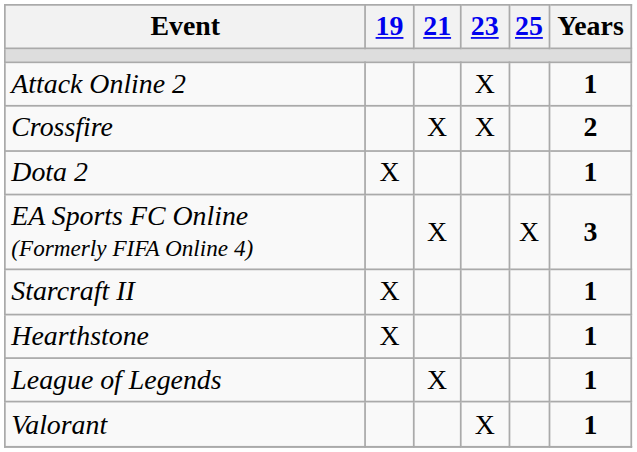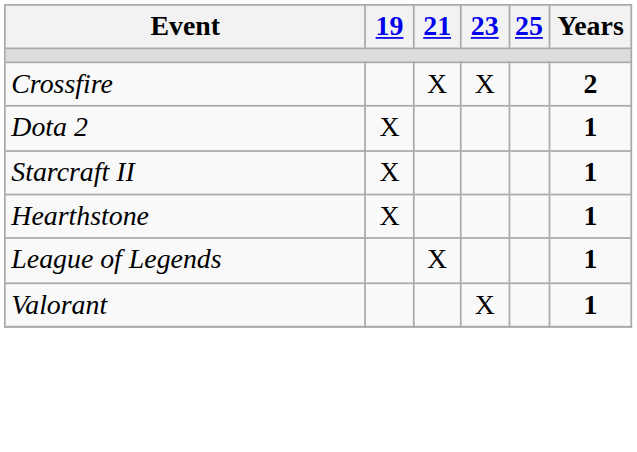 <table class="wikitable" style="text-align:center">
 <tr>
 <th width=200>Event</th>
 <th width=20><a href='#'>19</a></th>
 <th width=20><a href='#'>21</a></th>
 <th width=20><a href='#'>23</a></th>
 <th><a href='#'>25</a></th>
 <th width="40">Years</th>
 </tr>
 <tr bgcolor=#DDDDDD>
 <td colspan="6"></td>
-</tr>
-<tr>
-<td align=left><em>Attack Online 2</em></td>
-<td></td>
-<td></td>
-<td>X</td>
-<td></td>
-<td><strong>1</strong></td>
 </tr>
 <tr>
 <td align=left><em>Crossfire</em></td>
 <td></td>
 <td>X</td>
 <td>X</td>
 <td></td>
 <td><strong>2</strong></td>
 </tr>
 <tr>
 <td align=left><em>Dota 2</em></td>
 <td>X</td>
 <td></td>
 <td></td>
 <td></td>
 <td><strong>1</strong></td>
-</tr>
-<tr>
-<td align=left><em>EA Sports FC Online</em><br><em><small>(Formerly FIFA Online 4)</small></em></td>
-<td></td>
-<td>X</td>
-<td></td>
-<td>X</td>
-<td><strong>3</strong></td>
 </tr>
 <tr>
 <td align=left><em>Starcraft II</em></td>
 <td>X</td>
 <td></td>
 <td></td>
 <td></td>
 <td><strong>1</strong></td>
 </tr>
 <tr>
 <td align=left><em>Hearthstone</em></td>
 <td>X</td>
 <td></td>
 <td></td>
 <td></td>
 <td><strong>1</strong></td>
 </tr>
 <tr>
 <td align=left><em>League of Legends</em></td>
 <td></td>
 <td>X</td>
 <td></td>
 <td></td>
 <td><strong>1</strong></td>
 </tr>
 <tr>
 <td align=left><em>Valorant</em></td>
 <td></td>
 <td></td>
 <td>X</td>
 <td></td>
 <td><strong>1</strong></td>
 </tr>
 <tr>
 </tr>
 </table>
